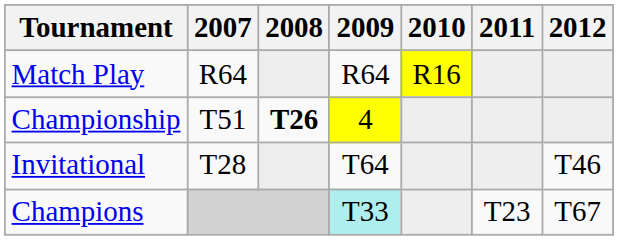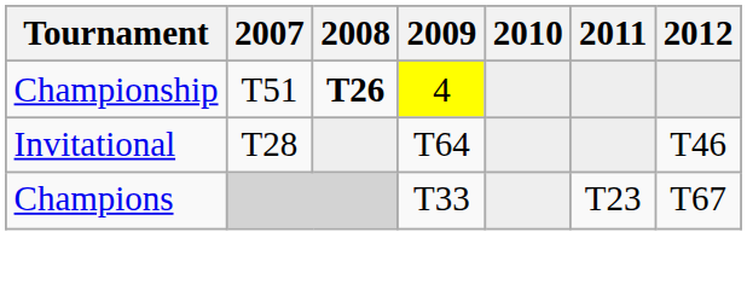 <table class="wikitable" style="text-align:center;">
 <tr>
 <th>Tournament</th>
 <th>2007</th>
 <th>2008</th>
 <th>2009</th>
 <th>2010</th>
 <th>2011</th>
 <th>2012</th>
-</tr>
-<tr>
-<td align="left"><a href='#'>Match Play</a></td>
-<td>R64</td>
-<td style="background:#eeeeee;"></td>
-<td>R64</td>
-<td style="background:yellow;">R16</td>
-<td style="background:#eeeeee;"></td>
-<td style="background:#eeeeee;"></td>
 </tr>
 <tr>
 <td align="left"><a href='#'>Championship</a></td>
 <td>T51</td>
 <td><strong>T26</strong></td>
 <td style="background:yellow;">4</td>
 <td style="background:#eeeeee;"></td>
 <td style="background:#eeeeee;"></td>
 <td style="background:#eeeeee;"></td>
 </tr>
 <tr>
 <td align="left"><a href='#'>Invitational</a></td>
 <td>T28</td>
 <td style="background:#eeeeee;"></td>
 <td>T64</td>
 <td style="background:#eeeeee;"></td>
 <td style="background:#eeeeee;"></td>
 <td>T46</td>
 </tr>
 <tr>
 <td align="left"><a href='#'>Champions</a></td>
 <td colspan=2 style="background:#D3D3D3;"></td>
-<td style="background: paleturquoise;">T33</td>
+<td>T33</td>
 <td style="background:#eeeeee;"></td>
 <td>T23</td>
 <td>T67</td>
 </tr>
 </table>
